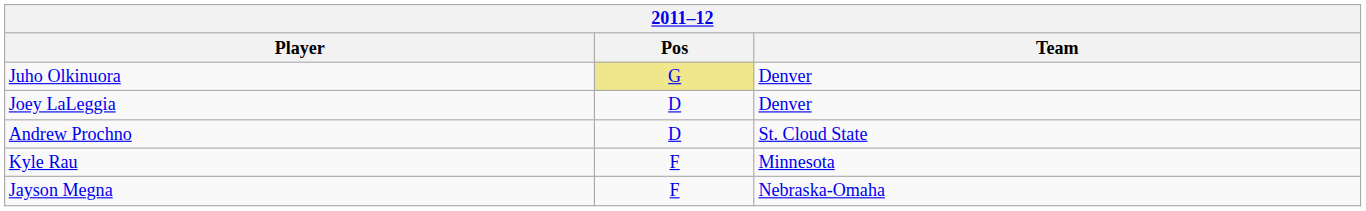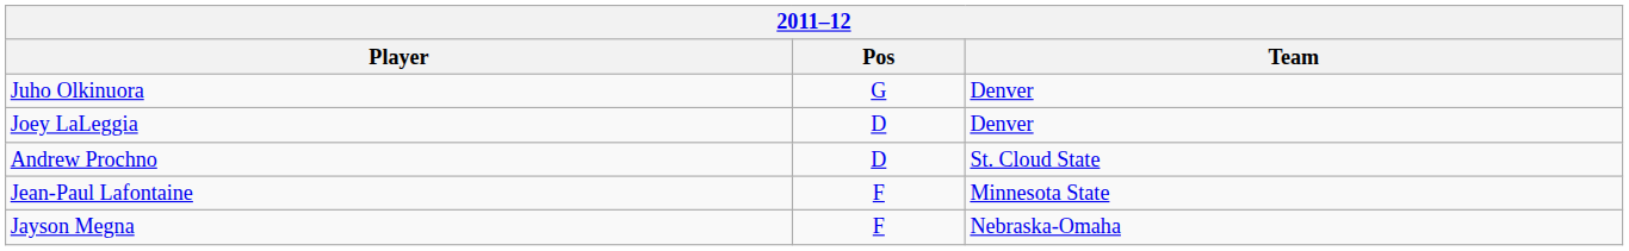 <table class="wikitable" width=95%>
 <tr>
 <th colspan=3><a href='#'>2011–12</a></th>
 </tr>
 <tr>
 <th>Player</th>
 <th>Pos</th>
 <th>Team</th>
 </tr>
 <tr>
 <td><a href='#'>Juho Olkinuora</a></td>
-<td align=center style="background: khaki;"><a href='#'>G</a></td>
+<td align=center><a href='#'>G</a></td>
 <td><a href='#'>Denver</a></td>
 </tr>
 <tr>
 <td><a href='#'>Joey LaLeggia</a></td>
 <td align=center><a href='#'>D</a></td>
 <td><a href='#'>Denver</a></td>
 </tr>
 <tr>
 <td><a href='#'>Andrew Prochno</a></td>
 <td align=center><a href='#'>D</a></td>
 <td><a href='#'>St. Cloud State</a></td>
 </tr>
 <tr>
-<td><a href='#'>Kyle Rau</a></td>
+<td><a href='#'>Jean-Paul Lafontaine</a></td>
 <td align=center><a href='#'>F</a></td>
-<td><a href='#'>Minnesota</a></td>
+<td><a href='#'>Minnesota State</a></td>
 </tr>
 <tr>
 <td><a href='#'>Jayson Megna</a></td>
 <td align=center><a href='#'>F</a></td>
 <td><a href='#'>Nebraska-Omaha</a></td>
 </tr>
 </table>
